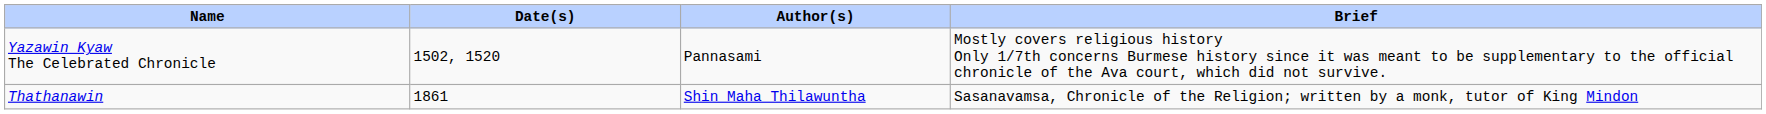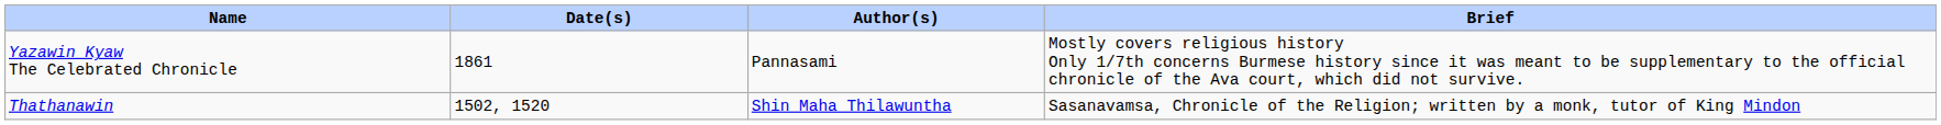 <table width=100% class="wikitable sortable" border="1">
 <tr>
 <th style="background-color:#B9D1FF" width=15%>Name</th>
 <th style="background-color:#B9D1FF" width=10%>Date(s)</th>
 <th style="background-color:#B9D1FF" width=10%>Author(s)</th>
 <th style="background-color:#B9D1FF" width=30%>Brief</th>
 </tr>
 <tr>
 <td><em><a href='#'>Yazawin Kyaw</a></em> <br> The Celebrated Chronicle</td>
-<td>1502, 1520</td>
+<td>1861</td>
 <td>Pannasami</td>
 <td>Mostly covers religious history <br> Only 1/7th concerns Burmese history since it was meant to be supplementary to the official chronicle of the Ava court, which did not survive.</td>
 </tr>
 <tr>
 <td><em><a href='#'>Thathanawin</a></em></td>
-<td>1861</td>
+<td>1502, 1520</td>
 <td><a href='#'>Shin Maha Thilawuntha</a></td>
 <td>Sasanavamsa, Chronicle of the Religion; written by a monk, tutor of King <a href='#'>Mindon</a></td>
 </tr>
 </table>
